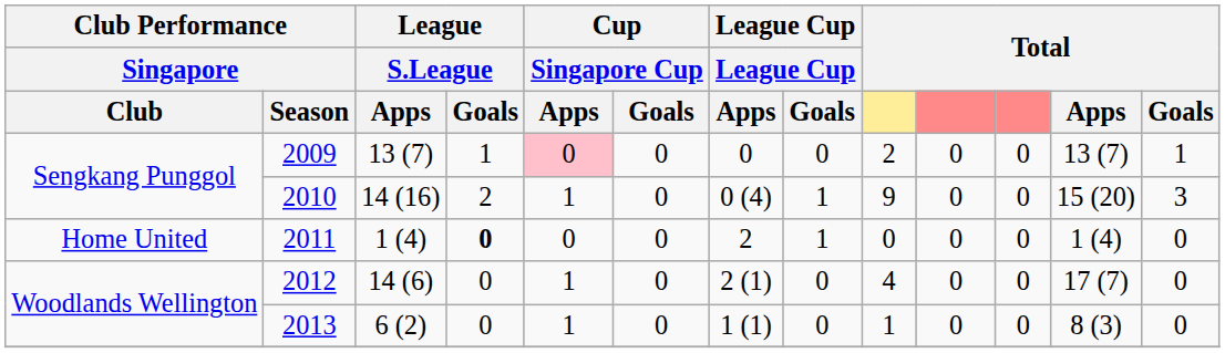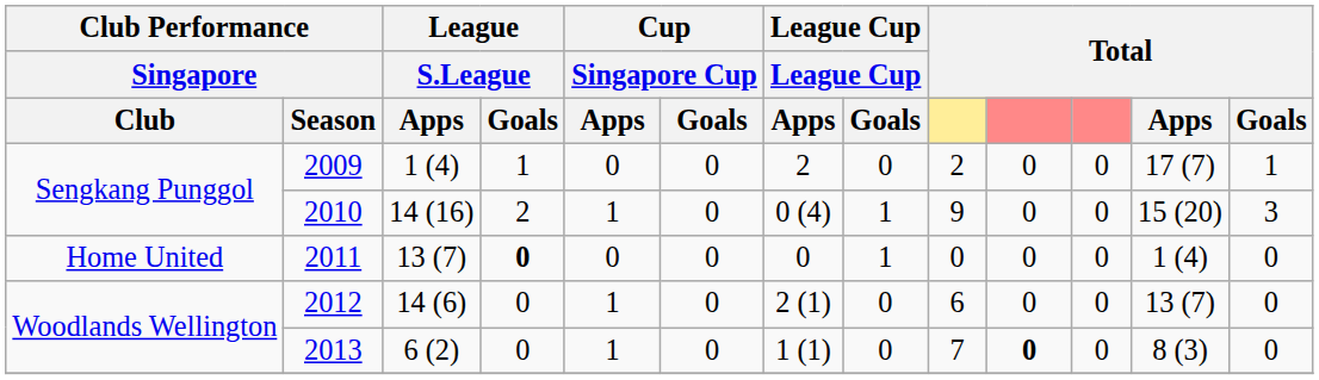 <table class="wikitable" style="text-align:center;">
 <tr>
 <th colspan="2">Club Performance</th>
 <th colspan="2">League</th>
 <th colspan="2">Cup</th>
 <th colspan="2">League Cup</th>
 <th colspan="5" rowspan="2">Total</th>
 </tr>
 <tr>
 <th colspan="2"><a href='#'>Singapore</a></th>
 <th colspan="2"><a href='#'>S.League</a></th>
 <th colspan="2"><a href='#'>Singapore Cup</a></th>
 <th colspan="2"><a href='#'>League Cup</a></th>
 </tr>
 <tr>
 <th>Club</th>
 <th>Season</th>
 <th>Apps</th>
 <th>Goals</th>
 <th>Apps</th>
 <th>Goals</th>
 <th>Apps</th>
 <th>Goals</th>
 <th style="width:25px; background:#fe9;"></th>
 <th style="width:40px; background:#ff8888;"></th>
 <th style="width:25px; background:#ff8888;"></th>
 <th>Apps</th>
 <th>Goals</th>
 </tr>
 <tr>
 <td rowspan="2"><a href='#'>Sengkang Punggol</a></td>
 <td><a href='#'>2009</a></td>
-<td>13 (7)</td>
+<td>1 (4)</td>
 <td>1</td>
-<td style="background: pink;">0</td>
-<td>0</td>
 <td>0</td>
 <td>0</td>
 <td>2</td>
 <td>0</td>
+<td>2</td>
 <td>0</td>
-<td>13 (7)</td>
+<td>0</td>
+<td>17 (7)</td>
 <td>1</td>
 </tr>
 <tr>
 <td><a href='#'>2010</a></td>
 <td>14 (16)</td>
 <td>2</td>
 <td>1</td>
 <td>0</td>
 <td>0 (4)</td>
 <td>1</td>
 <td>9</td>
 <td>0</td>
 <td>0</td>
 <td>15 (20)</td>
 <td>3</td>
 </tr>
 <tr>
 <td rowspan="1"><a href='#'>Home United</a></td>
 <td><a href='#'>2011</a></td>
-<td>1 (4)</td>
+<td>13 (7)</td>
 <td><strong>0</strong></td>
 <td>0</td>
 <td>0</td>
-<td>2</td>
+<td>0</td>
 <td>1</td>
 <td>0</td>
 <td>0</td>
 <td>0</td>
 <td>1 (4)</td>
 <td>0</td>
 </tr>
 <tr>
 <td rowspan="2"><a href='#'>Woodlands Wellington</a></td>
 <td><a href='#'>2012</a></td>
 <td>14 (6)</td>
 <td>0</td>
 <td>1</td>
 <td>0</td>
 <td>2 (1)</td>
 <td>0</td>
-<td>4</td>
+<td>6</td>
 <td>0</td>
 <td>0</td>
-<td>17 (7)</td>
+<td>13 (7)</td>
 <td>0</td>
 </tr>
 <tr>
 <td><a href='#'>2013</a></td>
 <td>6 (2)</td>
 <td>0</td>
 <td>1</td>
 <td>0</td>
 <td>1 (1)</td>
 <td>0</td>
-<td>1</td>
-<td>0</td>
+<td>7</td>
+<td><strong>0</strong></td>
 <td>0</td>
 <td>8 (3)</td>
 <td>0</td>
 </tr>
 <tr>
 </tr>
 </table>
